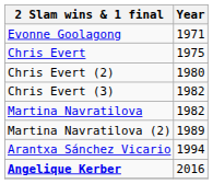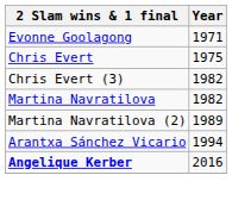 <table class="wikitable">
 <tr>
 <th>2 Slam wins & 1 final</th>
 <th>Year</th>
 </tr>
 <tr>
 <td> <a href='#'>Evonne Goolagong</a></td>
 <td>1971</td>
 </tr>
 <tr>
 <td> <a href='#'>Chris Evert</a></td>
 <td>1975</td>
-</tr>
-<tr>
-<td> Chris Evert (2)</td>
-<td>1980</td>
 </tr>
 <tr>
 <td> Chris Evert (3)</td>
 <td>1982</td>
 </tr>
 <tr>
 <td> <a href='#'>Martina Navratilova</a></td>
 <td>1982</td>
 </tr>
 <tr>
 <td> Martina Navratilova (2)</td>
 <td>1989</td>
 </tr>
 <tr>
 <td> <a href='#'>Arantxa Sánchez Vicario</a></td>
 <td>1994</td>
 </tr>
 <tr>
 <td> <strong><a href='#'>Angelique Kerber</a></strong></td>
 <td>2016</td>
 </tr>
 <tr>
 </tr>
 </table>
